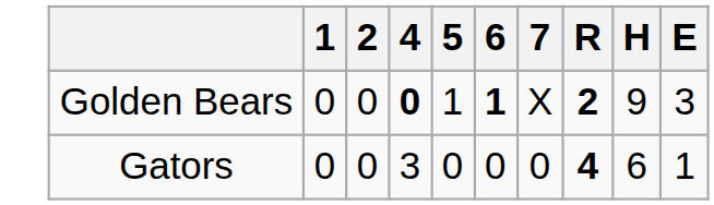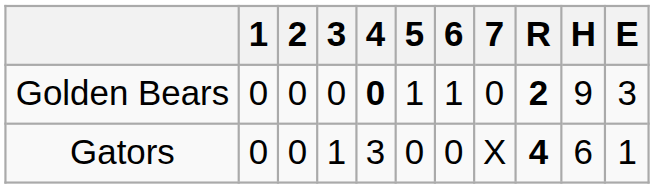 <table align = right border="2" cellpadding="4" cellspacing="0" style="margin: 1em 1em 1em 1em; background: #F9F9F9; border: 1px #aaa solid; border-collapse: collapse;">
 <tr align=center style="background: #F2F2F2;">
 <th></th>
 <th>1</th>
 <th>2</th>
+<th>3</th>
 <th>4</th>
 <th>5</th>
 <th>6</th>
 <th>7</th>
 <th>R</th>
 <th>H</th>
 <th>E</th>
 </tr>
 <tr align=center>
 <td>Golden Bears</td>
 <td>0</td>
 <td>0</td>
+<td>0</td>
 <td><strong>0</strong></td>
 <td>1</td>
-<td><strong>1</strong></td>
-<td>X</td>
+<td>1</td>
+<td>0</td>
 <td><strong>2</strong></td>
 <td>9</td>
 <td>3</td>
 </tr>
 <tr align=center>
 <td>Gators</td>
 <td>0</td>
 <td>0</td>
+<td>1</td>
 <td>3</td>
 <td>0</td>
 <td>0</td>
-<td>0</td>
+<td>X</td>
 <td><strong>4</strong></td>
 <td>6</td>
 <td>1</td>
 </tr>
 </table>
